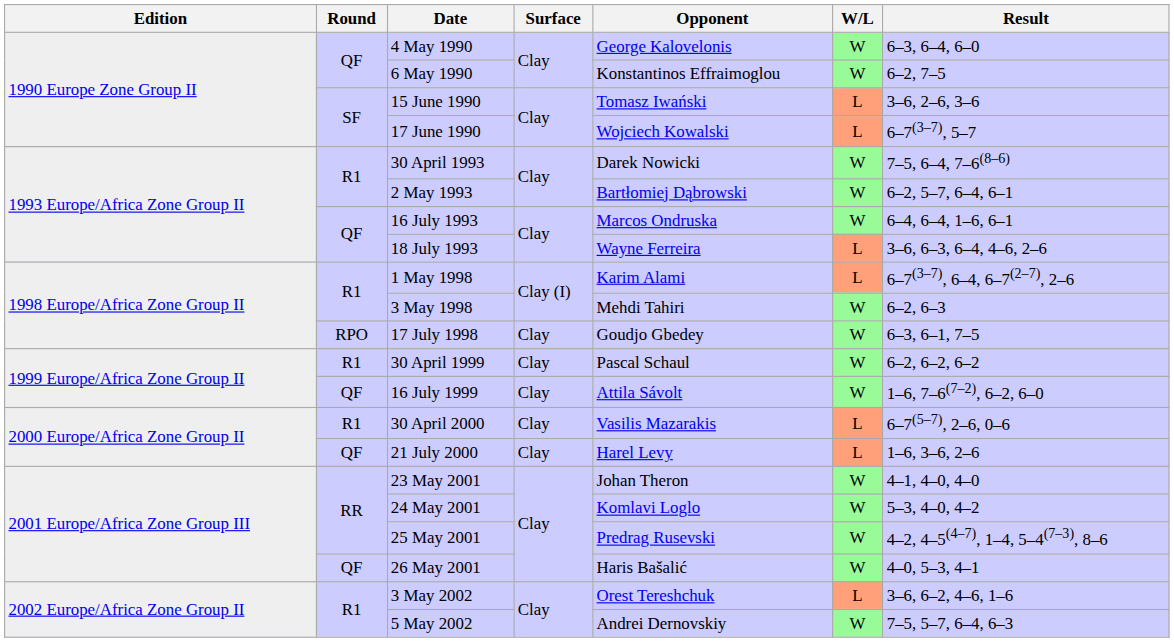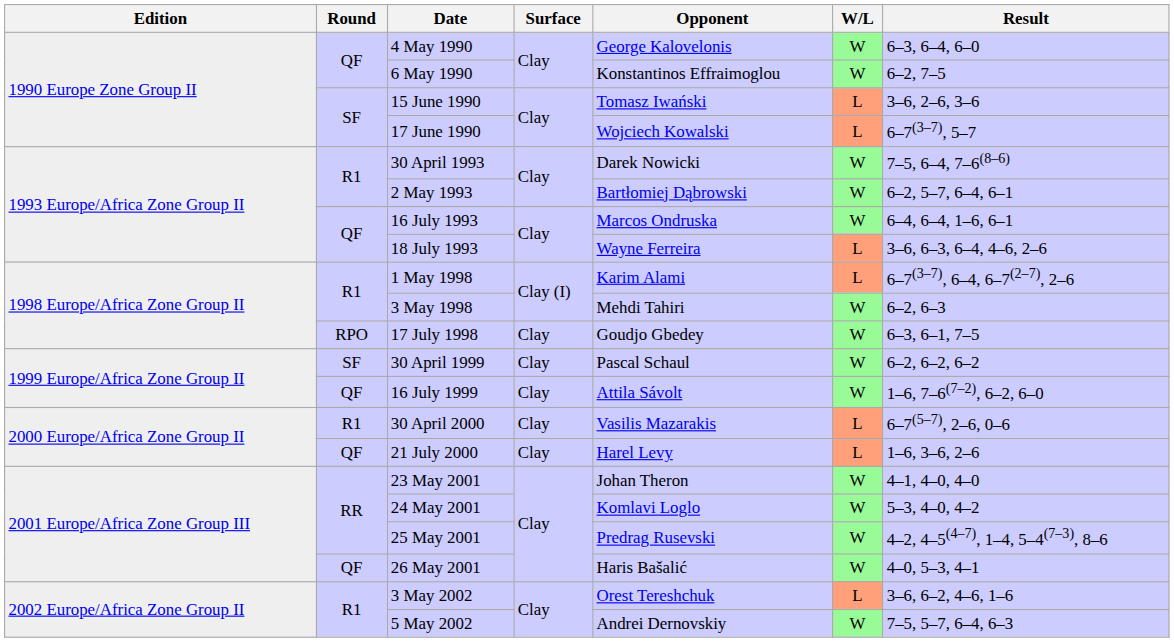 <table class="wikitable" style="font-size:95%;" width="1050">
 <tr>
 <th>Edition</th>
 <th>Round</th>
 <th>Date</th>
 <th>Surface</th>
 <th>Opponent</th>
 <th>W/L</th>
 <th>Result</th>
 </tr>
 <tr bgcolor=#CCCCFF>
 <td bgcolor=#efefef rowspan=4><a href='#'>1990 Europe Zone Group II</a></td>
 <td align=center rowspan=2>QF</td>
 <td>4 May 1990</td>
 <td rowspan=2>Clay</td>
 <td> <a href='#'>George Kalovelonis</a></td>
 <td bgcolor=#98FB98 align=center>W</td>
 <td>6–3, 6–4, 6–0</td>
 </tr>
 <tr bgcolor=#CCCCFF>
 <td>6 May 1990</td>
 <td> Konstantinos Effraimoglou</td>
 <td bgcolor=#98FB98 align=center>W</td>
 <td>6–2, 7–5</td>
 </tr>
 <tr bgcolor=#CCCCFF>
 <td align=center rowspan=2>SF</td>
 <td>15 June 1990</td>
 <td rowspan=2>Clay</td>
 <td> <a href='#'>Tomasz Iwański</a></td>
 <td bgcolor=#FFA07A align=center>L</td>
 <td>3–6, 2–6, 3–6</td>
 </tr>
 <tr bgcolor=#CCCCFF>
 <td>17 June 1990</td>
 <td> <a href='#'>Wojciech Kowalski</a></td>
 <td bgcolor=#FFA07A align=center>L</td>
 <td>6–7<sup>(3–7)</sup>, 5–7</td>
 </tr>
 <tr bgcolor=#CCCCFF>
 <td bgcolor=#efefef rowspan=4><a href='#'>1993 Europe/Africa Zone Group II</a></td>
 <td align=center rowspan=2>R1</td>
 <td>30 April 1993</td>
 <td rowspan=2>Clay</td>
 <td> Darek Nowicki</td>
 <td bgcolor=#98FB98 align=center>W</td>
 <td>7–5, 6–4, 7–6<sup>(8–6)</sup></td>
 </tr>
 <tr bgcolor=#CCCCFF>
 <td>2 May 1993</td>
 <td> <a href='#'>Bartłomiej Dąbrowski</a></td>
 <td bgcolor=#98FB98 align=center>W</td>
 <td>6–2, 5–7, 6–4, 6–1</td>
 </tr>
 <tr bgcolor=#CCCCFF>
 <td align=center rowspan=2>QF</td>
 <td>16 July 1993</td>
 <td rowspan=2>Clay</td>
 <td> <a href='#'>Marcos Ondruska</a></td>
 <td bgcolor=#98FB98 align=center>W</td>
 <td>6–4, 6–4, 1–6, 6–1</td>
 </tr>
 <tr bgcolor=#CCCCFF>
 <td>18 July 1993</td>
 <td> <a href='#'>Wayne Ferreira</a></td>
 <td bgcolor=#FFA07A align=center>L</td>
 <td>3–6, 6–3, 6–4, 4–6, 2–6</td>
 </tr>
 <tr bgcolor=#CCCCFF>
 <td bgcolor=#efefef rowspan=3><a href='#'>1998 Europe/Africa Zone Group II</a></td>
 <td align=center rowspan=2>R1</td>
 <td>1 May 1998</td>
 <td rowspan=2>Clay (I)</td>
 <td> <a href='#'>Karim Alami</a></td>
 <td bgcolor=#FFA07A align=center>L</td>
 <td>6–7<sup>(3–7)</sup>, 6–4, 6–7<sup>(2–7)</sup>, 2–6</td>
 </tr>
 <tr bgcolor=#CCCCFF>
 <td>3 May 1998</td>
 <td> Mehdi Tahiri</td>
 <td bgcolor=#98FB98 align=center>W</td>
 <td>6–2, 6–3</td>
 </tr>
 <tr bgcolor=#CCCCFF>
 <td align=center>RPO</td>
 <td>17 July 1998</td>
 <td>Clay</td>
 <td> Goudjo Gbedey</td>
 <td bgcolor=#98FB98 align=center>W</td>
 <td>6–3, 6–1, 7–5</td>
 </tr>
 <tr bgcolor=#CCCCFF>
 <td bgcolor=#efefef rowspan=2><a href='#'>1999 Europe/Africa Zone Group II</a></td>
-<td align=center>R1</td>
+<td align=center>SF</td>
 <td>30 April 1999</td>
 <td>Clay</td>
 <td> Pascal Schaul</td>
 <td bgcolor=#98FB98 align=center>W</td>
 <td>6–2, 6–2, 6–2</td>
 </tr>
 <tr bgcolor=#CCCCFF>
 <td align=center>QF</td>
 <td>16 July 1999</td>
 <td>Clay</td>
 <td> <a href='#'>Attila Sávolt</a></td>
 <td bgcolor=#98FB98 align=center>W</td>
 <td>1–6, 7–6<sup>(7–2)</sup>, 6–2, 6–0</td>
 </tr>
 <tr bgcolor=#CCCCFF>
 <td bgcolor=#efefef rowspan=2><a href='#'>2000 Europe/Africa Zone Group II</a></td>
 <td align=center>R1</td>
 <td>30 April 2000</td>
 <td>Clay</td>
 <td> <a href='#'>Vasilis Mazarakis</a></td>
 <td bgcolor=#FFA07A align=center>L</td>
 <td>6–7<sup>(5–7)</sup>, 2–6, 0–6</td>
 </tr>
 <tr bgcolor=#CCCCFF>
 <td align=center>QF</td>
 <td>21 July 2000</td>
 <td>Clay</td>
 <td> <a href='#'>Harel Levy</a></td>
 <td bgcolor=#FFA07A align=center>L</td>
 <td>1–6, 3–6, 2–6</td>
 </tr>
 <tr bgcolor=#CCCCFF>
 <td bgcolor=#efefef rowspan=4><a href='#'>2001 Europe/Africa Zone Group III</a></td>
 <td align=center rowspan=3>RR</td>
 <td>23 May 2001</td>
 <td rowspan=4>Clay</td>
 <td> Johan Theron</td>
 <td bgcolor=#98FB98 align=center>W</td>
 <td>4–1, 4–0, 4–0</td>
 </tr>
 <tr bgcolor=#CCCCFF>
 <td>24 May 2001</td>
 <td> <a href='#'>Komlavi Loglo</a></td>
 <td bgcolor=#98FB98 align=center>W</td>
 <td>5–3, 4–0, 4–2</td>
 </tr>
 <tr bgcolor=#CCCCFF>
 <td>25 May 2001</td>
 <td> <a href='#'>Predrag Rusevski</a></td>
 <td bgcolor=#98FB98 align=center>W</td>
 <td>4–2, 4–5<sup>(4–7)</sup>, 1–4, 5–4<sup>(7–3)</sup>, 8–6</td>
 </tr>
 <tr bgcolor=#CCCCFF>
 <td align=center>QF</td>
 <td>26 May 2001</td>
 <td> Haris Bašalić</td>
 <td bgcolor=#98FB98 align=center>W</td>
 <td>4–0, 5–3, 4–1</td>
 </tr>
 <tr bgcolor=#CCCCFF>
 <td bgcolor=#efefef rowspan=2><a href='#'>2002 Europe/Africa Zone Group II</a></td>
 <td align=center rowspan=2>R1</td>
 <td>3 May 2002</td>
 <td rowspan=2>Clay</td>
 <td> <a href='#'>Orest Tereshchuk</a></td>
 <td bgcolor=#FFA07A align=center>L</td>
 <td>3–6, 6–2, 4–6, 1–6</td>
 </tr>
 <tr bgcolor=#CCCCFF>
 <td>5 May 2002</td>
 <td> Andrei Dernovskiy</td>
 <td bgcolor=#98FB98 align=center>W</td>
 <td>7–5, 5–7, 6–4, 6–3</td>
 </tr>
 </table>
